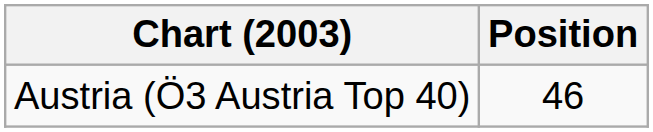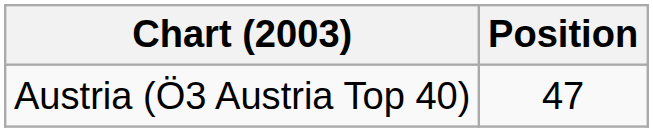 <table class="wikitable">
 <tr>
 <th>Chart (2003)</th>
 <th>Position</th>
 </tr>
 <tr>
 <td>Austria (Ö3 Austria Top 40)</td>
-<td align="center">46</td>
+<td align="center">47</td>
 </tr>
 </table>
